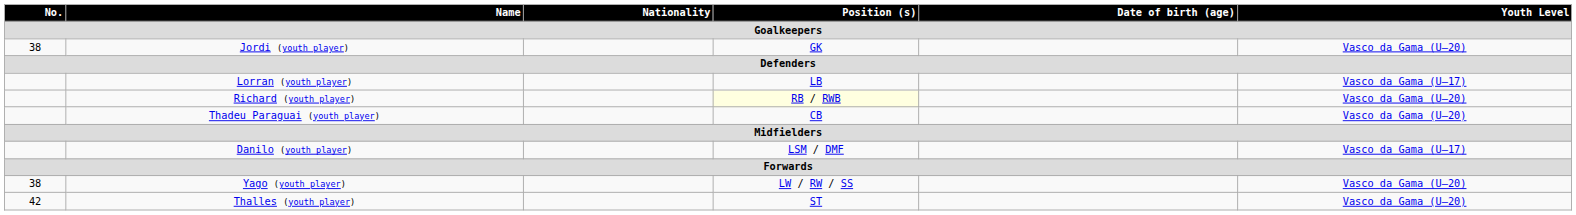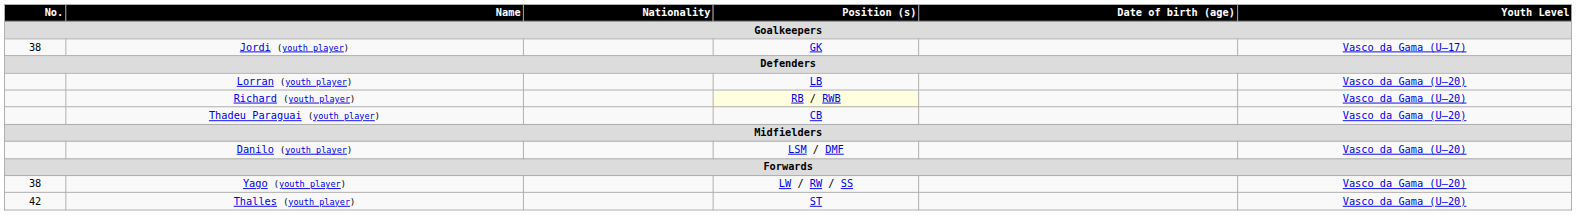 <table class="wikitable"  style="text-align:center; font-size:85%; width:85%;">
 <tr>
 <th style="background:black; color:white; text-align:right;">No.</th>
 <th style="background:black; color:white; text-align:right;">Name</th>
 <th style="background:black; color:white; text-align:right;">Nationality</th>
 <th style="background:black; color:white; text-align:right;">Position (s)</th>
 <th style="background:black; color:white; text-align:right;">Date of birth (age)</th>
 <th style="background:black; color:white; text-align:right;">Youth Level</th>
 </tr>
 <tr>
 <th colspan="6"  style="background:#dcdcdc; text-align:center;">Goalkeepers</th>
 </tr>
 <tr>
 <td>38</td>
 <td><a href='#'>Jordi</a> <small>(<a href='#'>youth player</a>)</small></td>
 <td></td>
 <td><a href='#'>GK</a></td>
 <td></td>
-<td> <a href='#'>Vasco da Gama (U–20)</a></td>
+<td> <a href='#'>Vasco da Gama (U–17)</a></td>
 </tr>
 <tr>
 <th colspan="7"  style="background:#dcdcdc; text-align:center;">Defenders</th>
 </tr>
 <tr>
 <td></td>
 <td><a href='#'>Lorran</a> <small>(<a href='#'>youth player</a>)</small></td>
 <td></td>
 <td><a href='#'>LB</a></td>
 <td></td>
-<td> <a href='#'>Vasco da Gama (U–17)</a></td>
+<td> <a href='#'>Vasco da Gama (U–20)</a></td>
 </tr>
 <tr>
 <td></td>
 <td><a href='#'>Richard</a> <small>(<a href='#'>youth player</a>)</small></td>
 <td></td>
 <td style="background: lightyellow;"><a href='#'>RB</a> / <a href='#'>RWB</a></td>
 <td></td>
 <td> <a href='#'>Vasco da Gama (U–20)</a></td>
 </tr>
 <tr>
 <td></td>
 <td><a href='#'>Thadeu Paraguai</a> <small>(<a href='#'>youth player</a>)</small></td>
 <td></td>
 <td><a href='#'>CB</a></td>
 <td></td>
 <td> <a href='#'>Vasco da Gama (U–20)</a></td>
 </tr>
 <tr>
 <th colspan="7"  style="background:#dcdcdc; text-align:center;">Midfielders</th>
 </tr>
 <tr>
 <td></td>
 <td><a href='#'>Danilo</a> <small>(<a href='#'>youth player</a>)</small></td>
 <td></td>
 <td><a href='#'>LSM</a> / <a href='#'>DMF</a></td>
 <td></td>
-<td> <a href='#'>Vasco da Gama (U–17)</a></td>
+<td> <a href='#'>Vasco da Gama (U–20)</a></td>
 </tr>
 <tr>
 <th colspan="11"  style="background:#dcdcdc; text-align:center;">Forwards</th>
 </tr>
 <tr>
 <td>38</td>
 <td><a href='#'>Yago</a> <small>(<a href='#'>youth player</a>)</small></td>
 <td></td>
 <td><a href='#'>LW</a> / <a href='#'>RW</a> / <a href='#'>SS</a></td>
 <td></td>
 <td> <a href='#'>Vasco da Gama (U–20)</a></td>
 </tr>
 <tr>
 <td>42</td>
 <td><a href='#'>Thalles</a> <small>(<a href='#'>youth player</a>)</small></td>
 <td></td>
 <td><a href='#'>ST</a></td>
 <td></td>
 <td> <a href='#'>Vasco da Gama (U–20)</a></td>
 </tr>
 </table>
